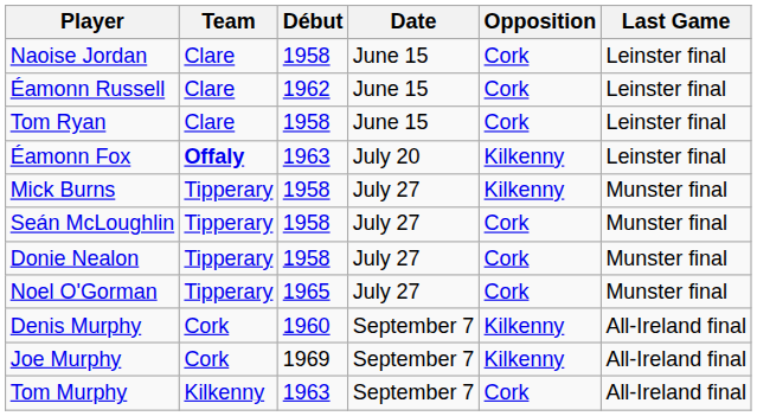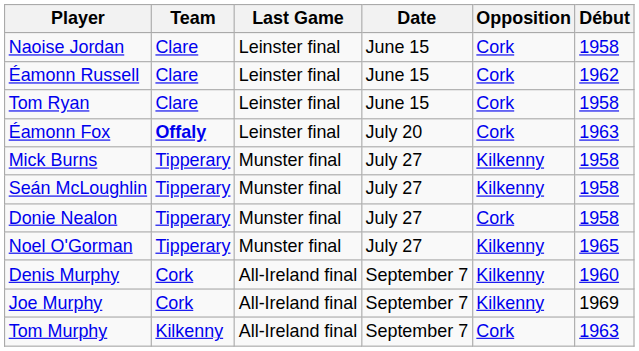 <table class="wikitable">
 <tr>
 <th>Player</th>
 <th>Team</th>
-<th>Début</th>
+<th>Last Game</th>
 <th>Date</th>
 <th>Opposition</th>
-<th>Last Game</th>
+<th>Début</th>
 </tr>
 <tr>
 <td><a href='#'>Naoise Jordan</a></td>
 <td><a href='#'>Clare</a></td>
-<td><a href='#'>1958</a></td>
+<td>Leinster final</td>
 <td>June 15</td>
 <td><a href='#'>Cork</a></td>
-<td>Leinster final</td>
+<td><a href='#'>1958</a></td>
 </tr>
 <tr>
 <td><a href='#'>Éamonn Russell</a></td>
 <td><a href='#'>Clare</a></td>
-<td><a href='#'>1962</a></td>
+<td>Leinster final</td>
 <td>June 15</td>
 <td><a href='#'>Cork</a></td>
-<td>Leinster final</td>
+<td><a href='#'>1962</a></td>
 </tr>
 <tr>
 <td><a href='#'>Tom Ryan</a></td>
 <td><a href='#'>Clare</a></td>
-<td><a href='#'>1958</a></td>
+<td>Leinster final</td>
 <td>June 15</td>
 <td><a href='#'>Cork</a></td>
-<td>Leinster final</td>
+<td><a href='#'>1958</a></td>
 </tr>
 <tr>
 <td><a href='#'>Éamonn Fox</a></td>
 <td><strong><a href='#'>Offaly</a></strong></td>
+<td>Leinster final</td>
+<td>July 20</td>
+<td><a href='#'>Cork</a></td>
 <td><a href='#'>1963</a></td>
-<td>July 20</td>
-<td><a href='#'>Kilkenny</a></td>
-<td>Leinster final</td>
 </tr>
 <tr>
 <td><a href='#'>Mick Burns</a></td>
 <td><a href='#'>Tipperary</a></td>
-<td><a href='#'>1958</a></td>
+<td>Munster final</td>
 <td>July 27</td>
 <td><a href='#'>Kilkenny</a></td>
-<td>Munster final</td>
+<td><a href='#'>1958</a></td>
 </tr>
 <tr>
 <td><a href='#'>Seán McLoughlin</a></td>
 <td><a href='#'>Tipperary</a></td>
+<td>Munster final</td>
+<td>July 27</td>
+<td><a href='#'>Kilkenny</a></td>
 <td><a href='#'>1958</a></td>
-<td>July 27</td>
-<td><a href='#'>Cork</a></td>
-<td>Munster final</td>
 </tr>
 <tr>
 <td><a href='#'>Donie Nealon</a></td>
 <td><a href='#'>Tipperary</a></td>
-<td><a href='#'>1958</a></td>
+<td>Munster final</td>
 <td>July 27</td>
 <td><a href='#'>Cork</a></td>
-<td>Munster final</td>
+<td><a href='#'>1958</a></td>
 </tr>
 <tr>
 <td><a href='#'>Noel O'Gorman</a></td>
 <td><a href='#'>Tipperary</a></td>
+<td>Munster final</td>
+<td>July 27</td>
+<td><a href='#'>Kilkenny</a></td>
 <td><a href='#'>1965</a></td>
-<td>July 27</td>
-<td><a href='#'>Cork</a></td>
-<td>Munster final</td>
 </tr>
 <tr>
 <td><a href='#'>Denis Murphy</a></td>
 <td><a href='#'>Cork</a></td>
-<td><a href='#'>1960</a></td>
+<td>All-Ireland final</td>
 <td>September 7</td>
 <td><a href='#'>Kilkenny</a></td>
-<td>All-Ireland final</td>
+<td><a href='#'>1960</a></td>
 </tr>
 <tr>
 <td><a href='#'>Joe Murphy</a></td>
 <td><a href='#'>Cork</a></td>
-<td>1969</td>
+<td>All-Ireland final</td>
 <td>September 7</td>
 <td><a href='#'>Kilkenny</a></td>
-<td>All-Ireland final</td>
+<td>1969</td>
 </tr>
 <tr>
 <td><a href='#'>Tom Murphy</a></td>
 <td><a href='#'>Kilkenny</a></td>
-<td><a href='#'>1963</a></td>
+<td>All-Ireland final</td>
 <td>September 7</td>
 <td><a href='#'>Cork</a></td>
-<td>All-Ireland final</td>
+<td><a href='#'>1963</a></td>
 </tr>
 </table>
